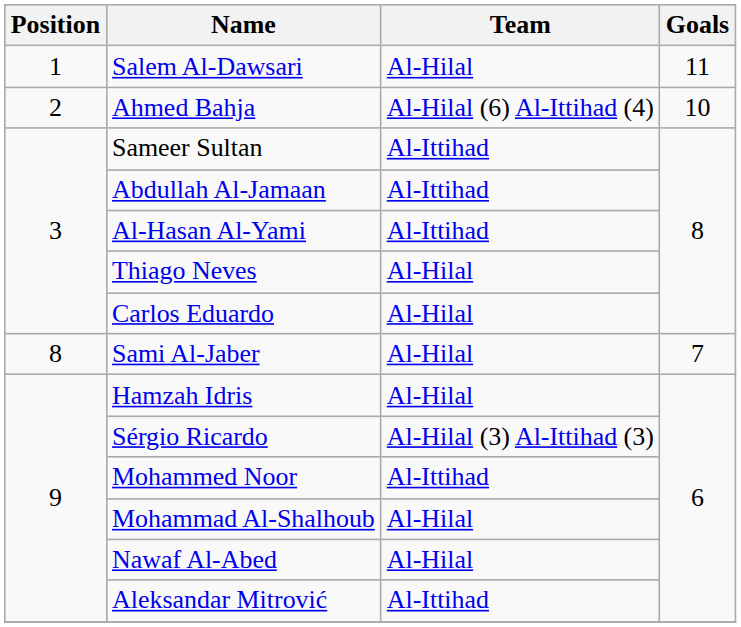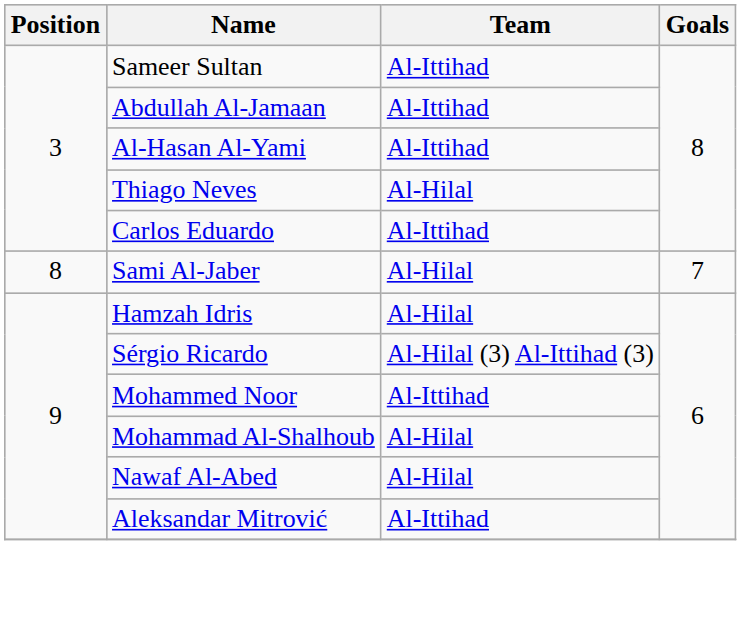 <table class="wikitable" style="text-align: center;">
 <tr>
 <th>Position</th>
 <th>Name</th>
 <th>Team</th>
 <th>Goals</th>
-</tr>
-<tr>
-<td>1</td>
-<td align="left"> <a href='#'>Salem Al-Dawsari</a></td>
-<td align="left"><a href='#'>Al-Hilal</a></td>
-<td>11</td>
-</tr>
-<tr>
-<td>2</td>
-<td align="left"> <a href='#'>Ahmed Bahja</a></td>
-<td align="left"><a href='#'>Al-Hilal</a> (6) <a href='#'>Al-Ittihad</a> (4)</td>
-<td>10</td>
 </tr>
 <tr>
 <td rowspan="5">3</td>
 <td align="left"> Sameer Sultan</td>
 <td align="left"><a href='#'>Al-Ittihad</a></td>
 <td rowspan="5">8</td>
 </tr>
 <tr>
 <td align="left"> <a href='#'>Abdullah Al-Jamaan</a></td>
 <td align="left"><a href='#'>Al-Ittihad</a></td>
 </tr>
 <tr>
 <td align="left"> <a href='#'>Al-Hasan Al-Yami</a></td>
 <td align="left"><a href='#'>Al-Ittihad</a></td>
 </tr>
 <tr>
 <td align="left"> <a href='#'>Thiago Neves</a></td>
 <td align="left"><a href='#'>Al-Hilal</a></td>
 </tr>
 <tr>
 <td align="left"> <a href='#'>Carlos Eduardo</a></td>
-<td align="left"><a href='#'>Al-Hilal</a></td>
+<td align="left"><a href='#'>Al-Ittihad</a></td>
 </tr>
 <tr>
 <td rowspan="1">8</td>
 <td align="left"> <a href='#'>Sami Al-Jaber</a></td>
 <td align="left"><a href='#'>Al-Hilal</a></td>
 <td rowspan="1">7</td>
 </tr>
 <tr>
 <td rowspan="6">9</td>
 <td align="left"> <a href='#'>Hamzah Idris</a></td>
 <td align="left"><a href='#'>Al-Hilal</a></td>
 <td rowspan="6">6</td>
 </tr>
 <tr>
 <td align="left"> <a href='#'>Sérgio Ricardo</a></td>
 <td align="left"><a href='#'>Al-Hilal</a> (3) <a href='#'>Al-Ittihad</a> (3)</td>
 </tr>
 <tr>
 <td align="left"> <a href='#'>Mohammed Noor</a></td>
 <td align="left"><a href='#'>Al-Ittihad</a></td>
 </tr>
 <tr>
 <td align="left"> <a href='#'>Mohammad Al-Shalhoub</a></td>
 <td align="left"><a href='#'>Al-Hilal</a></td>
 </tr>
 <tr>
 <td align="left"> <a href='#'>Nawaf Al-Abed</a></td>
 <td align="left"><a href='#'>Al-Hilal</a></td>
 </tr>
 <tr>
 <td align="left"> <a href='#'>Aleksandar Mitrović</a></td>
 <td align="left"><a href='#'>Al-Ittihad</a></td>
 </tr>
 <tr>
 </tr>
 </table>
